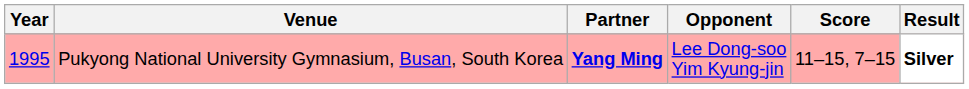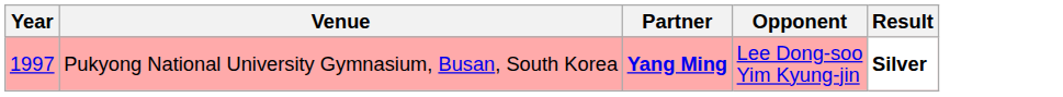 <table class="sortable wikitable" style="font-size: 90%;">
 <tr>
 <th>Year</th>
 <th>Venue</th>
 <th>Partner</th>
 <th>Opponent</th>
-<th>Score</th>
 <th>Result</th>
 </tr>
 <tr style="background:#FFAAAA">
-<td align="center"><a href='#'>1995</a></td>
+<td align="center"><a href='#'>1997</a></td>
 <td align="left">Pukyong National University Gymnasium, <a href='#'>Busan</a>, South Korea</td>
 <td align="left"><strong> <a href='#'>Yang Ming</a></strong></td>
 <td align="left"> <a href='#'>Lee Dong-soo</a><br> <a href='#'>Yim Kyung-jin</a></td>
-<td align="left">11–15, 7–15</td>
 <td style="text-align:left; background:white"> <strong>Silver</strong></td>
 </tr>
 </table>
